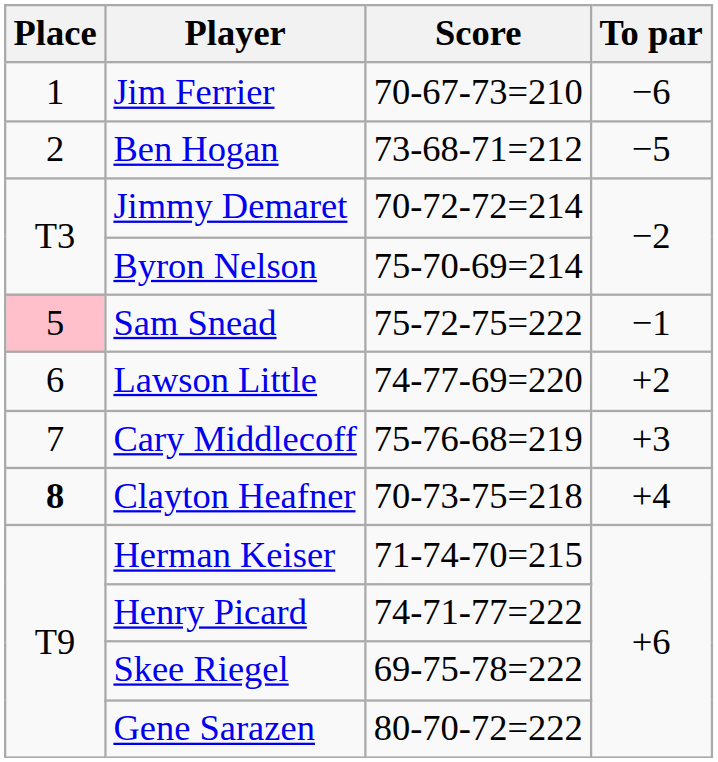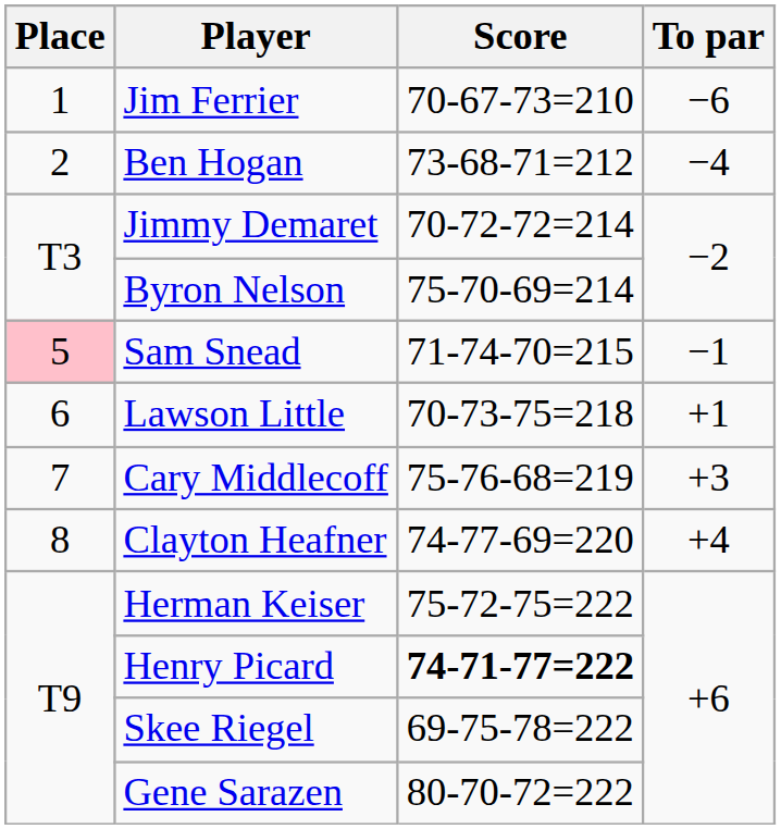 <table class="wikitable">
 <tr>
 <th>Place</th>
 <th>Player</th>
 <th>Score</th>
 <th>To par</th>
 </tr>
 <tr>
 <td align="center">1</td>
 <td> <a href='#'>Jim Ferrier</a></td>
 <td>70-67-73=210</td>
 <td align="center">−6</td>
 </tr>
 <tr>
 <td align="center">2</td>
 <td> <a href='#'>Ben Hogan</a></td>
 <td>73-68-71=212</td>
-<td align="center">−5</td>
+<td align="center">−4</td>
 </tr>
 <tr>
 <td rowspan="2" align="center">T3</td>
 <td> <a href='#'>Jimmy Demaret</a></td>
 <td>70-72-72=214</td>
 <td rowspan="2" align="center">−2</td>
 </tr>
 <tr>
 <td> <a href='#'>Byron Nelson</a></td>
 <td>75-70-69=214</td>
 </tr>
 <tr>
 <td align="center" style="background: pink;">5</td>
 <td> <a href='#'>Sam Snead</a></td>
-<td>75-72-75=222</td>
+<td>71-74-70=215</td>
 <td align="center">−1</td>
 </tr>
 <tr>
 <td align="center">6</td>
 <td> <a href='#'>Lawson Little</a></td>
-<td>74-77-69=220</td>
-<td align="center">+2</td>
+<td>70-73-75=218</td>
+<td align="center">+1</td>
 </tr>
 <tr>
 <td align="center">7</td>
 <td> <a href='#'>Cary Middlecoff</a></td>
 <td>75-76-68=219</td>
 <td align="center">+3</td>
 </tr>
 <tr>
-<td align="center"><strong>8</strong></td>
+<td align="center">8</td>
 <td> <a href='#'>Clayton Heafner</a></td>
-<td>70-73-75=218</td>
+<td>74-77-69=220</td>
 <td align="center">+4</td>
 </tr>
 <tr>
 <td rowspan="4" align="center">T9</td>
 <td> <a href='#'>Herman Keiser</a></td>
-<td>71-74-70=215</td>
+<td>75-72-75=222</td>
 <td rowspan="4" align="center">+6</td>
 </tr>
 <tr>
 <td> <a href='#'>Henry Picard</a></td>
-<td>74-71-77=222</td>
+<td><strong>74-71-77=222</strong></td>
 </tr>
 <tr>
 <td> <a href='#'>Skee Riegel</a></td>
 <td>69-75-78=222</td>
 </tr>
 <tr>
 <td> <a href='#'>Gene Sarazen</a></td>
 <td>80-70-72=222</td>
 </tr>
 </table>
